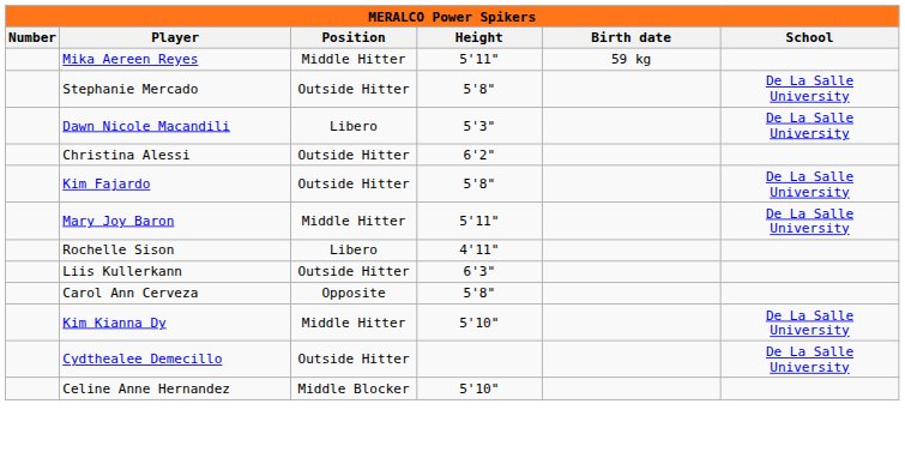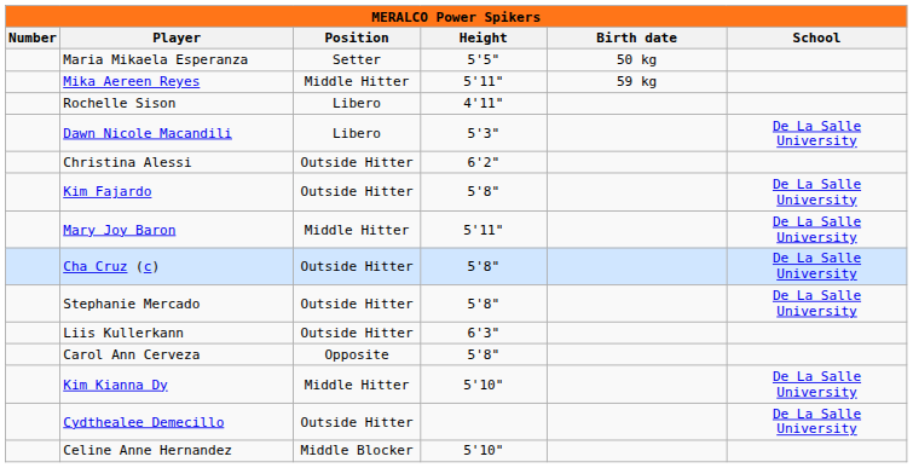 <table class="wikitable sortable" style="text-align:center;">
 <tr>
 <th colspan="6" style= "background: #FF7518; color: Black; text-align: center"><strong>MERALCO Power Spikers</strong></th>
 </tr>
 <tr style="background:#FFFFFF;">
 <th style= "align=center; width:1em;">Number</th>
 <th style= "align=center;width:17em;">Player</th>
 <th style= "align=center; width:9em;">Position</th>
 <th style= "align=center; width:9em;">Height</th>
 <th style= "align=center; width:13em;">Birth date</th>
 <th style= "align=center; width:13em;">School</th>
 </tr>
 <tr>
 <td></td>
+<td style="text-align: left"> Maria Mikaela Esperanza</td>
+<td>Setter</td>
+<td>5'5"</td>
+<td>50 kg</td>
+<td></td>
+</tr>
+<tr>
+<td></td>
 <td style="text-align: left"> <a href='#'>Mika Aereen Reyes</a></td>
 <td>Middle Hitter</td>
 <td>5'11"</td>
 <td>59 kg</td>
 <td></td>
 </tr>
 <tr>
 <td></td>
-<td style="text-align: left"> Stephanie Mercado</td>
-<td>Outside Hitter</td>
-<td>5'8"</td>
+<td style="text-align: left"> Rochelle Sison</td>
+<td>Libero</td>
+<td>4'11"</td>
 <td></td>
-<td><a href='#'>De La Salle University</a></td>
+<td></td>
 </tr>
 <tr>
 <td></td>
 <td style="text-align: left"> <a href='#'>Dawn Nicole Macandili</a></td>
 <td>Libero</td>
 <td>5'3"</td>
 <td></td>
 <td><a href='#'>De La Salle University</a></td>
 </tr>
 <tr>
 <td></td>
 <td style="text-align: left"> Christina Alessi</td>
 <td>Outside Hitter</td>
 <td>6'2"</td>
 <td></td>
 <td></td>
 </tr>
 <tr>
 <td></td>
 <td style="text-align: left"> <a href='#'>Kim Fajardo</a></td>
 <td>Outside Hitter</td>
 <td>5'8"</td>
 <td></td>
 <td><a href='#'>De La Salle University</a></td>
 </tr>
 <tr>
 <td></td>
 <td style="text-align: left"> <a href='#'>Mary Joy Baron</a></td>
 <td>Middle Hitter</td>
 <td>5'11"</td>
 <td></td>
 <td><a href='#'>De La Salle University</a></td>
 </tr>
+<tr bgcolor=#D0E6FF>
+<td></td>
+<td style="text-align: left"> <a href='#'>Cha Cruz</a> (<a href='#'>c</a>)</td>
+<td>Outside Hitter</td>
+<td>5'8"</td>
+<td></td>
+<td><a href='#'>De La Salle University</a></td>
+</tr>
 <tr>
 <td></td>
-<td style="text-align: left"> Rochelle Sison</td>
-<td>Libero</td>
-<td>4'11"</td>
+<td style="text-align: left"> Stephanie Mercado</td>
+<td>Outside Hitter</td>
+<td>5'8"</td>
 <td></td>
-<td></td>
+<td><a href='#'>De La Salle University</a></td>
 </tr>
 <tr>
 <td></td>
 <td style="text-align: left"> Liis Kullerkann</td>
 <td>Outside Hitter</td>
 <td>6'3"</td>
 <td></td>
 <td></td>
 </tr>
 <tr>
 <td></td>
 <td style="text-align: left"> Carol Ann Cerveza</td>
 <td>Opposite</td>
 <td>5'8"</td>
 <td></td>
 <td></td>
 </tr>
 <tr>
 <td></td>
 <td style="text-align: left"> <a href='#'>Kim Kianna Dy</a></td>
 <td>Middle Hitter</td>
 <td>5'10"</td>
 <td></td>
 <td><a href='#'>De La Salle University</a></td>
 </tr>
 <tr>
 <td></td>
 <td style="text-align: left"> <a href='#'>Cydthealee Demecillo</a></td>
 <td>Outside Hitter</td>
 <td></td>
 <td></td>
 <td><a href='#'>De La Salle University</a></td>
 </tr>
 <tr>
 <td></td>
 <td style="text-align: left"> Celine Anne Hernandez</td>
 <td>Middle Blocker</td>
 <td>5'10"</td>
 <td></td>
 <td></td>
 </tr>
 </table>
